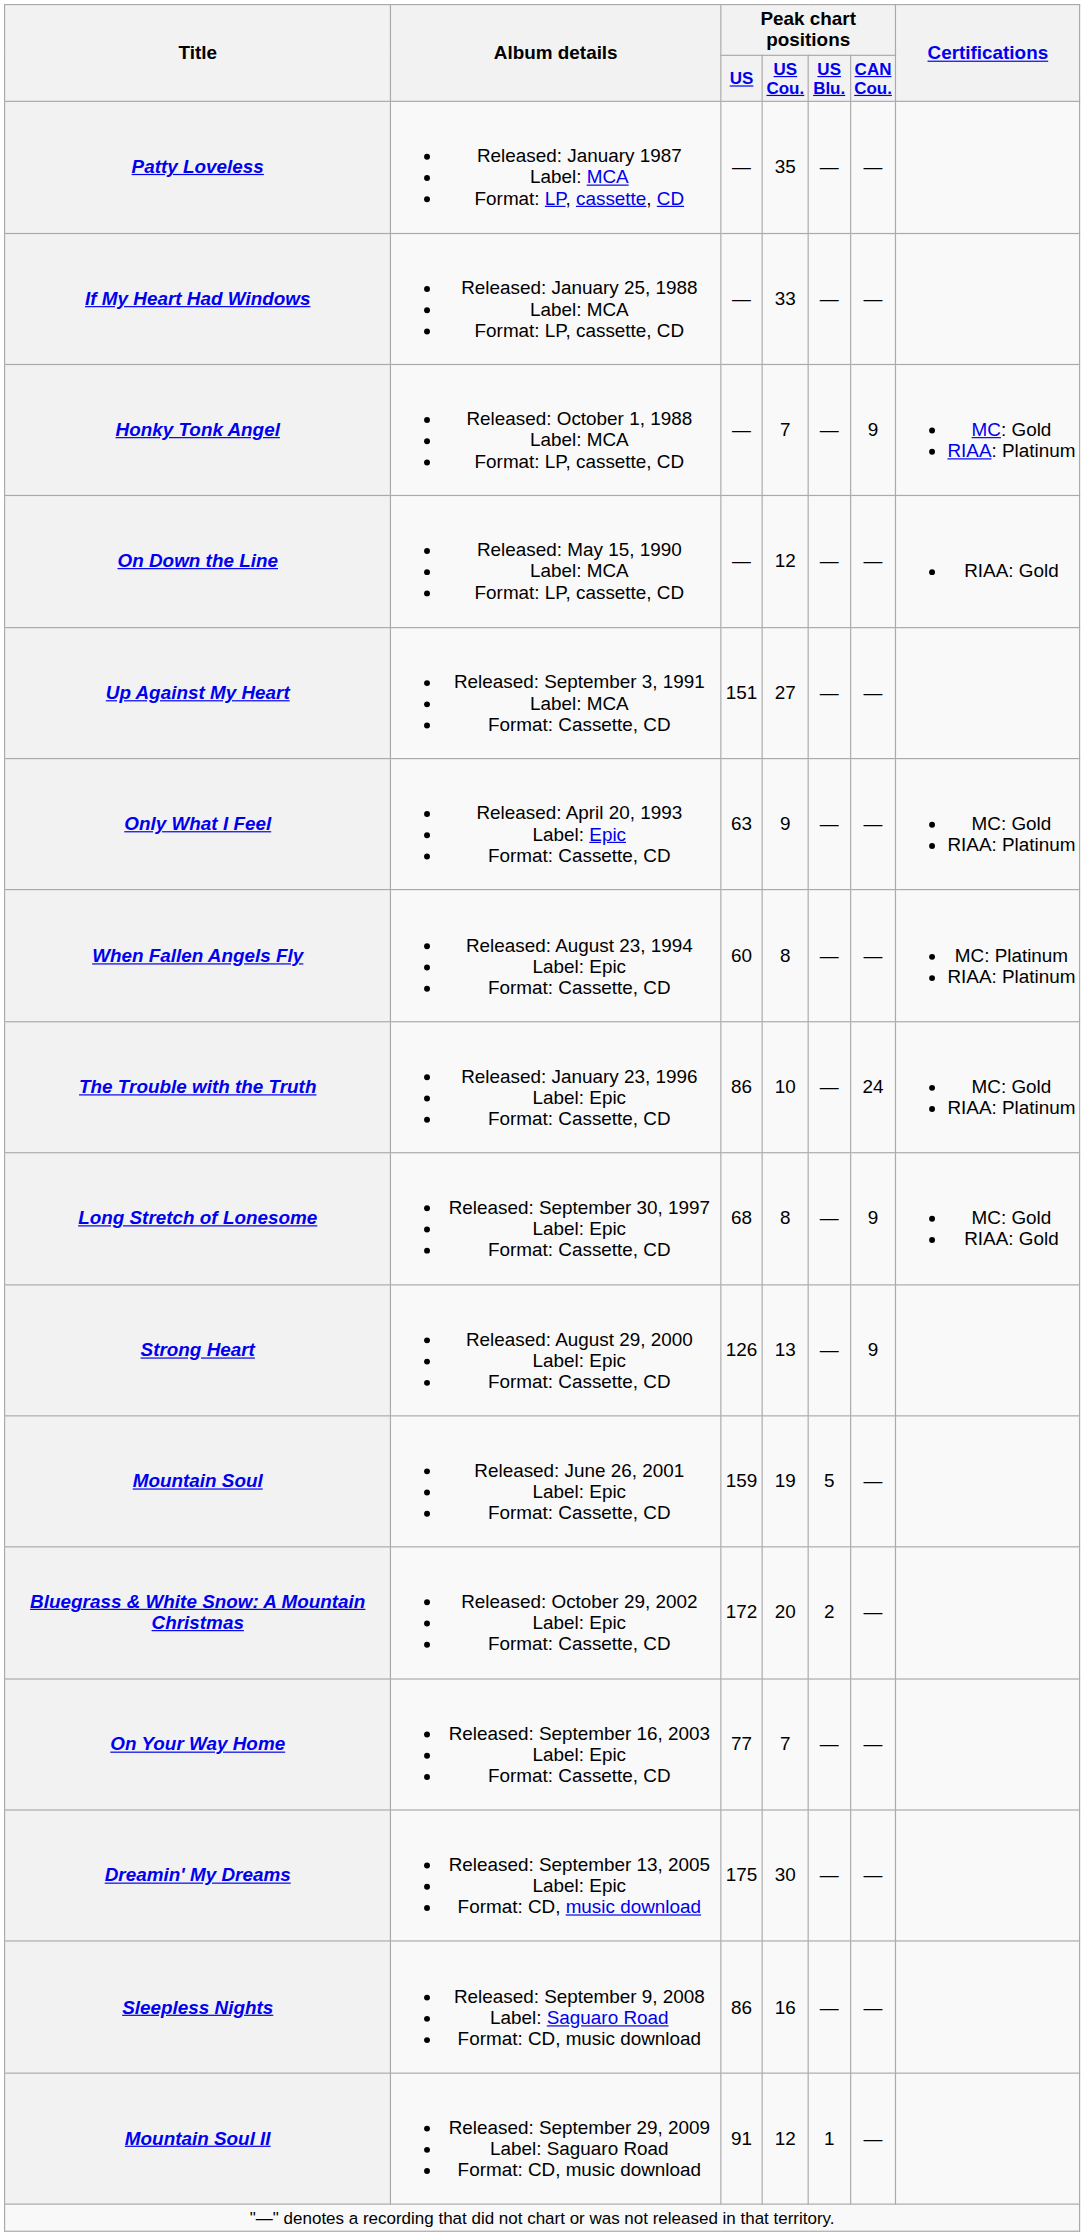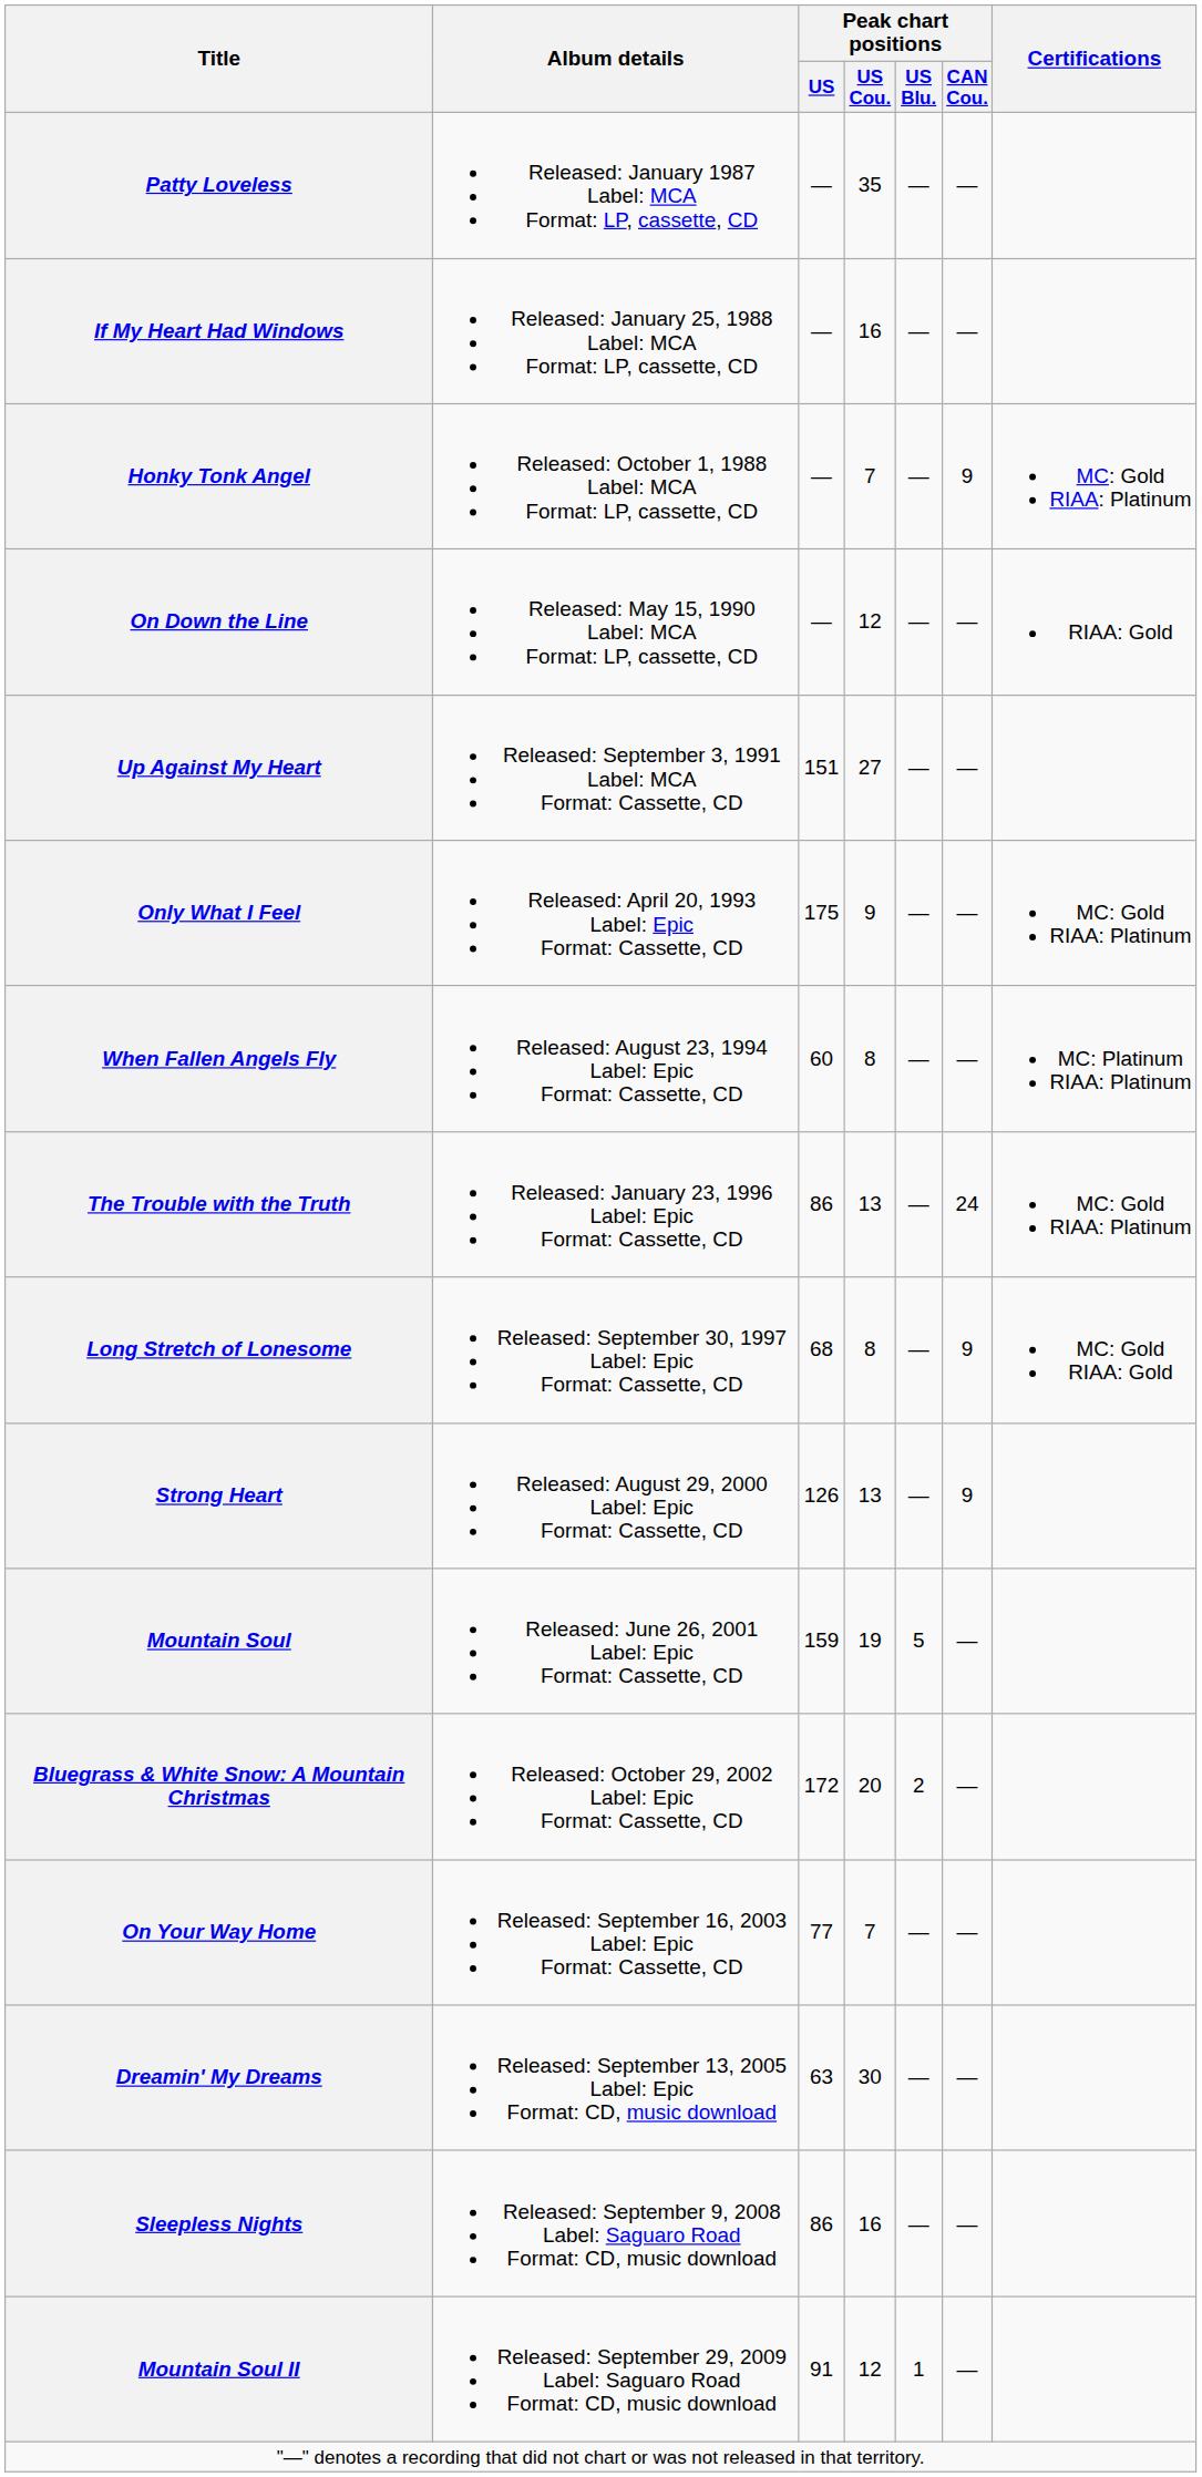 <table class="wikitable plainrowheaders" style="text-align:center;" border="1">
 <tr>
 <th scope="col" rowspan="2" style="width:20em;">Title</th>
 <th scope="col" rowspan="2" style="width:17em;">Album details</th>
 <th scope="col" colspan="4">Peak chart positions</th>
 <th scope="col" rowspan="2"><a href='#'>Certifications</a></th>
 </tr>
 <tr>
 <th scope="col" style="width:2em;font-size:90%;"><a href='#'>US</a><br></th>
 <th scope="col" style="width:2em;font-size:90%;"><a href='#'>US<br>Cou.</a><br></th>
 <th scope="col" style="width:2em;font-size:90%;"><a href='#'>US<br>Blu.</a><br></th>
 <th scope="col" style="width:2em;font-size:90%;"><a href='#'>CAN<br>Cou.</a><br></th>
 </tr>
 <tr>
 <th scope="row"><em><a href='#'>Patty Loveless</a></em></th>
 <td><br><ul><li>Released: January 1987</li><li>Label: <a href='#'>MCA</a></li><li>Format: <a href='#'>LP</a>, <a href='#'>cassette</a>, <a href='#'>CD</a></li></ul></td>
 <td>—</td>
 <td>35</td>
 <td>—</td>
 <td>—</td>
 <td></td>
 </tr>
 <tr>
 <th scope="row"><em><a href='#'>If My Heart Had Windows</a></em></th>
 <td><br><ul><li>Released: January 25, 1988</li><li>Label: MCA</li><li>Format: LP, cassette, CD</li></ul></td>
 <td>—</td>
-<td>33</td>
+<td>16</td>
 <td>—</td>
 <td>—</td>
 <td></td>
 </tr>
 <tr>
 <th scope="row"><em><a href='#'>Honky Tonk Angel</a></em></th>
 <td><br><ul><li>Released: October 1, 1988</li><li>Label: MCA</li><li>Format: LP, cassette, CD</li></ul></td>
 <td>—</td>
 <td>7</td>
 <td>—</td>
 <td>9</td>
 <td><br><ul><li><a href='#'>MC</a>: Gold</li><li><a href='#'>RIAA</a>: Platinum</li></ul></td>
 </tr>
 <tr>
 <th scope="row"><em><a href='#'>On Down the Line</a></em></th>
 <td><br><ul><li>Released: May 15, 1990</li><li>Label: MCA</li><li>Format: LP, cassette, CD</li></ul></td>
 <td>—</td>
 <td>12</td>
 <td>—</td>
 <td>—</td>
 <td><br><ul><li>RIAA: Gold</li></ul></td>
 </tr>
 <tr>
 <th scope="row"><em><a href='#'>Up Against My Heart</a></em></th>
 <td><br><ul><li>Released: September 3, 1991</li><li>Label: MCA</li><li>Format: Cassette, CD</li></ul></td>
 <td>151</td>
 <td>27</td>
 <td>—</td>
 <td>—</td>
 <td></td>
 </tr>
 <tr>
 <th scope="row"><em><a href='#'>Only What I Feel</a></em></th>
 <td><br><ul><li>Released: April 20, 1993</li><li>Label: <a href='#'>Epic</a></li><li>Format: Cassette, CD</li></ul></td>
-<td>63</td>
+<td>175</td>
 <td>9</td>
 <td>—</td>
 <td>—</td>
 <td><br><ul><li>MC: Gold</li><li>RIAA: Platinum</li></ul></td>
 </tr>
 <tr>
 <th scope="row"><em><a href='#'>When Fallen Angels Fly</a></em></th>
 <td><br><ul><li>Released: August 23, 1994</li><li>Label: Epic</li><li>Format: Cassette, CD</li></ul></td>
 <td>60</td>
 <td>8</td>
 <td>—</td>
 <td>—</td>
 <td><br><ul><li>MC: Platinum</li><li>RIAA: Platinum</li></ul></td>
 </tr>
 <tr>
 <th scope="row"><em><a href='#'>The Trouble with the Truth</a></em></th>
 <td><br><ul><li>Released: January 23, 1996</li><li>Label: Epic</li><li>Format: Cassette, CD</li></ul></td>
 <td>86</td>
-<td>10</td>
+<td>13</td>
 <td>—</td>
 <td>24</td>
 <td><br><ul><li>MC: Gold</li><li>RIAA: Platinum</li></ul></td>
 </tr>
 <tr>
 <th scope="row"><em><a href='#'>Long Stretch of Lonesome</a></em></th>
 <td><br><ul><li>Released: September 30, 1997</li><li>Label: Epic</li><li>Format: Cassette, CD</li></ul></td>
 <td>68</td>
 <td>8</td>
 <td>—</td>
 <td>9</td>
 <td><br><ul><li>MC: Gold</li><li>RIAA: Gold</li></ul></td>
 </tr>
 <tr>
 <th scope="row"><em><a href='#'>Strong Heart</a></em></th>
 <td><br><ul><li>Released: August 29, 2000</li><li>Label: Epic</li><li>Format: Cassette, CD</li></ul></td>
 <td>126</td>
 <td>13</td>
 <td>—</td>
 <td>9</td>
 <td></td>
 </tr>
 <tr>
 <th scope="row"><em><a href='#'>Mountain Soul</a></em></th>
 <td><br><ul><li>Released: June 26, 2001</li><li>Label: Epic</li><li>Format: Cassette, CD</li></ul></td>
 <td>159</td>
 <td>19</td>
 <td>5</td>
 <td>—</td>
 <td></td>
 </tr>
 <tr>
 <th scope="row"><em><a href='#'>Bluegrass & White Snow: A Mountain<br>Christmas</a></em></th>
 <td><br><ul><li>Released: October 29, 2002</li><li>Label: Epic</li><li>Format: Cassette, CD</li></ul></td>
 <td>172</td>
 <td>20</td>
 <td>2</td>
 <td>—</td>
 <td></td>
 </tr>
 <tr>
 <th scope="row"><em><a href='#'>On Your Way Home</a></em></th>
 <td><br><ul><li>Released: September 16, 2003</li><li>Label: Epic</li><li>Format: Cassette, CD</li></ul></td>
 <td>77</td>
 <td>7</td>
 <td>—</td>
 <td>—</td>
 <td></td>
 </tr>
 <tr>
 <th scope="row"><em><a href='#'>Dreamin' My Dreams</a></em></th>
 <td><br><ul><li>Released: September 13, 2005</li><li>Label: Epic</li><li>Format: CD, <a href='#'>music download</a></li></ul></td>
-<td>175</td>
+<td>63</td>
 <td>30</td>
 <td>—</td>
 <td>—</td>
 <td></td>
 </tr>
 <tr>
 <th scope="row"><em><a href='#'>Sleepless Nights</a></em></th>
 <td><br><ul><li>Released: September 9, 2008</li><li>Label: <a href='#'>Saguaro Road</a></li><li>Format: CD, music download</li></ul></td>
 <td>86</td>
 <td>16</td>
 <td>—</td>
 <td>—</td>
 <td></td>
 </tr>
 <tr>
 <th scope="row"><em><a href='#'>Mountain Soul II</a></em></th>
 <td><br><ul><li>Released: September 29, 2009</li><li>Label: Saguaro Road</li><li>Format: CD, music download</li></ul></td>
 <td>91</td>
 <td>12</td>
 <td>1</td>
 <td>—</td>
 <td></td>
 </tr>
 <tr>
 <td colspan="7" style="font-size:90%">"—" denotes a recording that did not chart or was not released in that territory.</td>
 </tr>
 </table>
